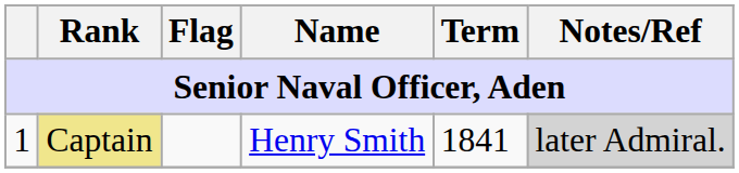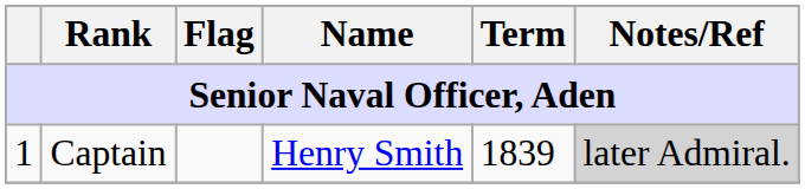 <table class="wikitable">
 <tr>
 <th></th>
 <th>Rank</th>
 <th>Flag</th>
 <th>Name</th>
 <th>Term</th>
 <th>Notes/Ref</th>
 </tr>
 <tr>
 <td colspan="6" align="center" style="background:#dcdcfe;"><strong>Senior Naval Officer, Aden</strong></td>
 </tr>
 <tr>
 <td>1</td>
-<td style="background: khaki;">Captain</td>
+<td>Captain</td>
 <td></td>
 <td><a href='#'>Henry Smith</a></td>
-<td>1841</td>
+<td>1839</td>
 <td style="background: lightgrey;">later Admiral.</td>
 </tr>
 <tr>
 </tr>
 </table>
